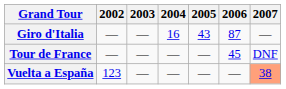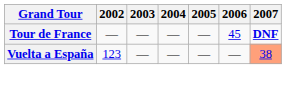 <table class="wikitable plainrowheaders">
 <tr>
 <th scope="col"><a href='#'>Grand Tour</a></th>
 <th scope="col">2002</th>
 <th scope="col">2003</th>
 <th scope="col">2004</th>
 <th scope="col">2005</th>
 <th scope="col">2006</th>
 <th scope="col">2007</th>
 </tr>
 <tr style="text-align:center;">
-<th scope="row"> <a href='#'>Giro d'Italia</a></th>
-<td>—</td>
-<td>—</td>
-<td style="text-align:center;"><a href='#'>16</a></td>
-<td style="text-align:center;"><a href='#'>43</a></td>
-<td style="text-align:center;"><a href='#'>87</a></td>
-<td>—</td>
-</tr>
-<tr style="text-align:center;">
 <th scope="row"> <a href='#'>Tour de France</a></th>
 <td>—</td>
 <td>—</td>
 <td>—</td>
 <td>—</td>
 <td style="text-align:center;"><a href='#'>45</a></td>
-<td style="text-align:center;"><a href='#'>DNF</a></td>
+<td style="text-align:center;"><strong><a href='#'>DNF</a></strong></td>
 </tr>
 <tr style="text-align:center;">
 <th scope="row"> <a href='#'>Vuelta a España</a></th>
 <td style="text-align:center;"><a href='#'>123</a></td>
 <td>—</td>
 <td>—</td>
 <td>—</td>
 <td>—</td>
 <td style="background: lightsalmon; text-align:center;"><a href='#'>38</a></td>
 </tr>
 </table>
